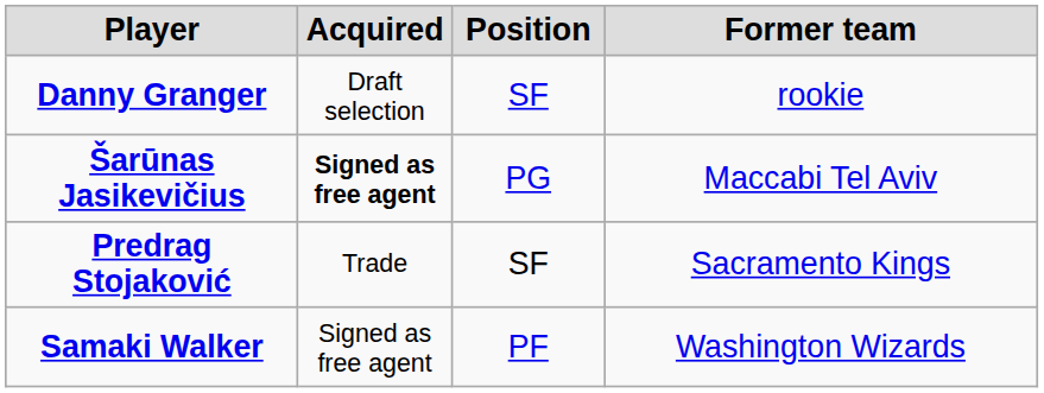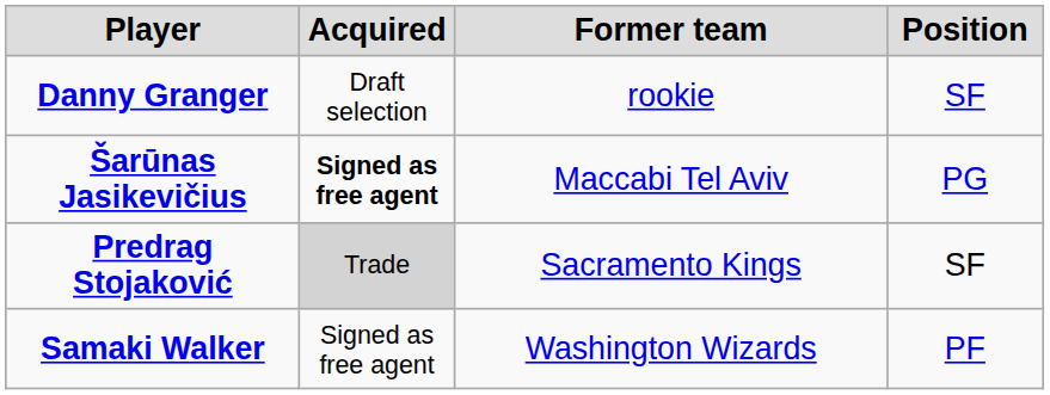 <table class="wikitable" style="text-align: center">
 <tr align="center" bgcolor="#dddddd">
 <td style="width:140px"><strong>Player</strong></td>
 <td style="width:70px"><strong>Acquired</strong></td>
+<td style="width:210px"><strong>Former team</strong></td>
 <td style="width:70px"><strong>Position</strong></td>
-<td style="width:210px"><strong>Former team</strong></td>
 </tr>
 <tr style="height:40px">
 <td><strong><a href='#'>Danny Granger</a></strong></td>
 <td style="font-size: 80%">Draft selection</td>
+<td><a href='#'>rookie</a></td>
 <td><a href='#'>SF</a></td>
-<td><a href='#'>rookie</a></td>
 </tr>
 <tr style="height:40px">
 <td><strong><a href='#'>Šarūnas Jasikevičius</a></strong></td>
 <td style="font-size: 80%"><strong>Signed as free agent</strong></td>
+<td><a href='#'>Maccabi Tel Aviv</a></td>
 <td><a href='#'>PG</a></td>
-<td><a href='#'>Maccabi Tel Aviv</a></td>
 </tr>
 <tr style="height:40px">
 <td><strong><a href='#'>Predrag Stojaković</a></strong></td>
-<td style="font-size: 80%">Trade</td>
+<td style="background: lightgrey; font-size: 80%">Trade</td>
+<td><a href='#'>Sacramento Kings</a></td>
 <td>SF</td>
-<td><a href='#'>Sacramento Kings</a></td>
 </tr>
 <tr style="height:40px">
 <td><strong><a href='#'>Samaki Walker</a></strong></td>
 <td style="font-size: 80%">Signed as free agent</td>
+<td><a href='#'>Washington Wizards</a></td>
 <td><a href='#'>PF</a></td>
-<td><a href='#'>Washington Wizards</a></td>
 </tr>
 </table>
